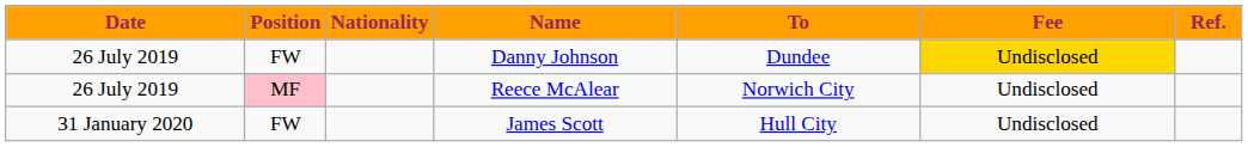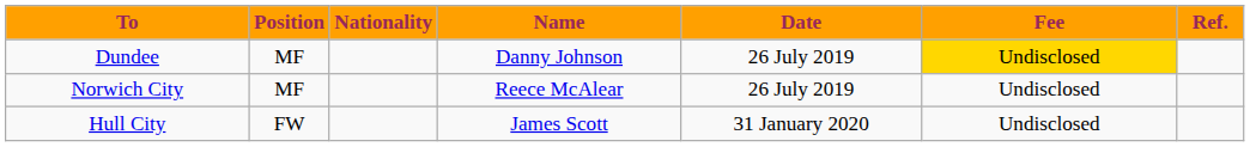 <table class="wikitable"  style="text-align:center; font-size:90%; ">
 <tr>
-<th style="background:#ffa000; color:#98285c; width:250px;">Date</th>
+<th style="background:#ffa000; color:#98285c; width:250px;">To</th>
 <th style="background:#ffa000; color:#98285c; width:50px;">Position</th>
 <th style="background:#ffa000; color:#98285c; width:50px;">Nationality</th>
 <th style="background:#ffa000; color:#98285c; width:250px;">Name</th>
-<th style="background:#ffa000; color:#98285c; width:250px;">To</th>
+<th style="background:#ffa000; color:#98285c; width:250px;">Date</th>
 <th style="background:#ffa000; color:#98285c; width:250px;">Fee</th>
 <th style="background:#ffa000; color:#98285c; width:50px;">Ref.</th>
 </tr>
 <tr>
-<td>26 July 2019</td>
-<td>FW</td>
+<td><a href='#'>Dundee</a></td>
+<td>MF</td>
 <td></td>
 <td><a href='#'>Danny Johnson</a></td>
-<td><a href='#'>Dundee</a></td>
+<td>26 July 2019</td>
 <td style="background: gold;">Undisclosed</td>
 <td></td>
 </tr>
 <tr>
-<td>26 July 2019</td>
-<td style="background: pink;">MF</td>
+<td><a href='#'>Norwich City</a></td>
+<td>MF</td>
 <td></td>
 <td><a href='#'>Reece McAlear</a></td>
-<td><a href='#'>Norwich City</a></td>
+<td>26 July 2019</td>
 <td>Undisclosed</td>
 <td></td>
 </tr>
 <tr>
-<td>31 January 2020</td>
+<td><a href='#'>Hull City</a></td>
 <td>FW</td>
 <td></td>
 <td><a href='#'>James Scott</a></td>
-<td><a href='#'>Hull City</a></td>
+<td>31 January 2020</td>
 <td>Undisclosed</td>
 <td></td>
 </tr>
 </table>
